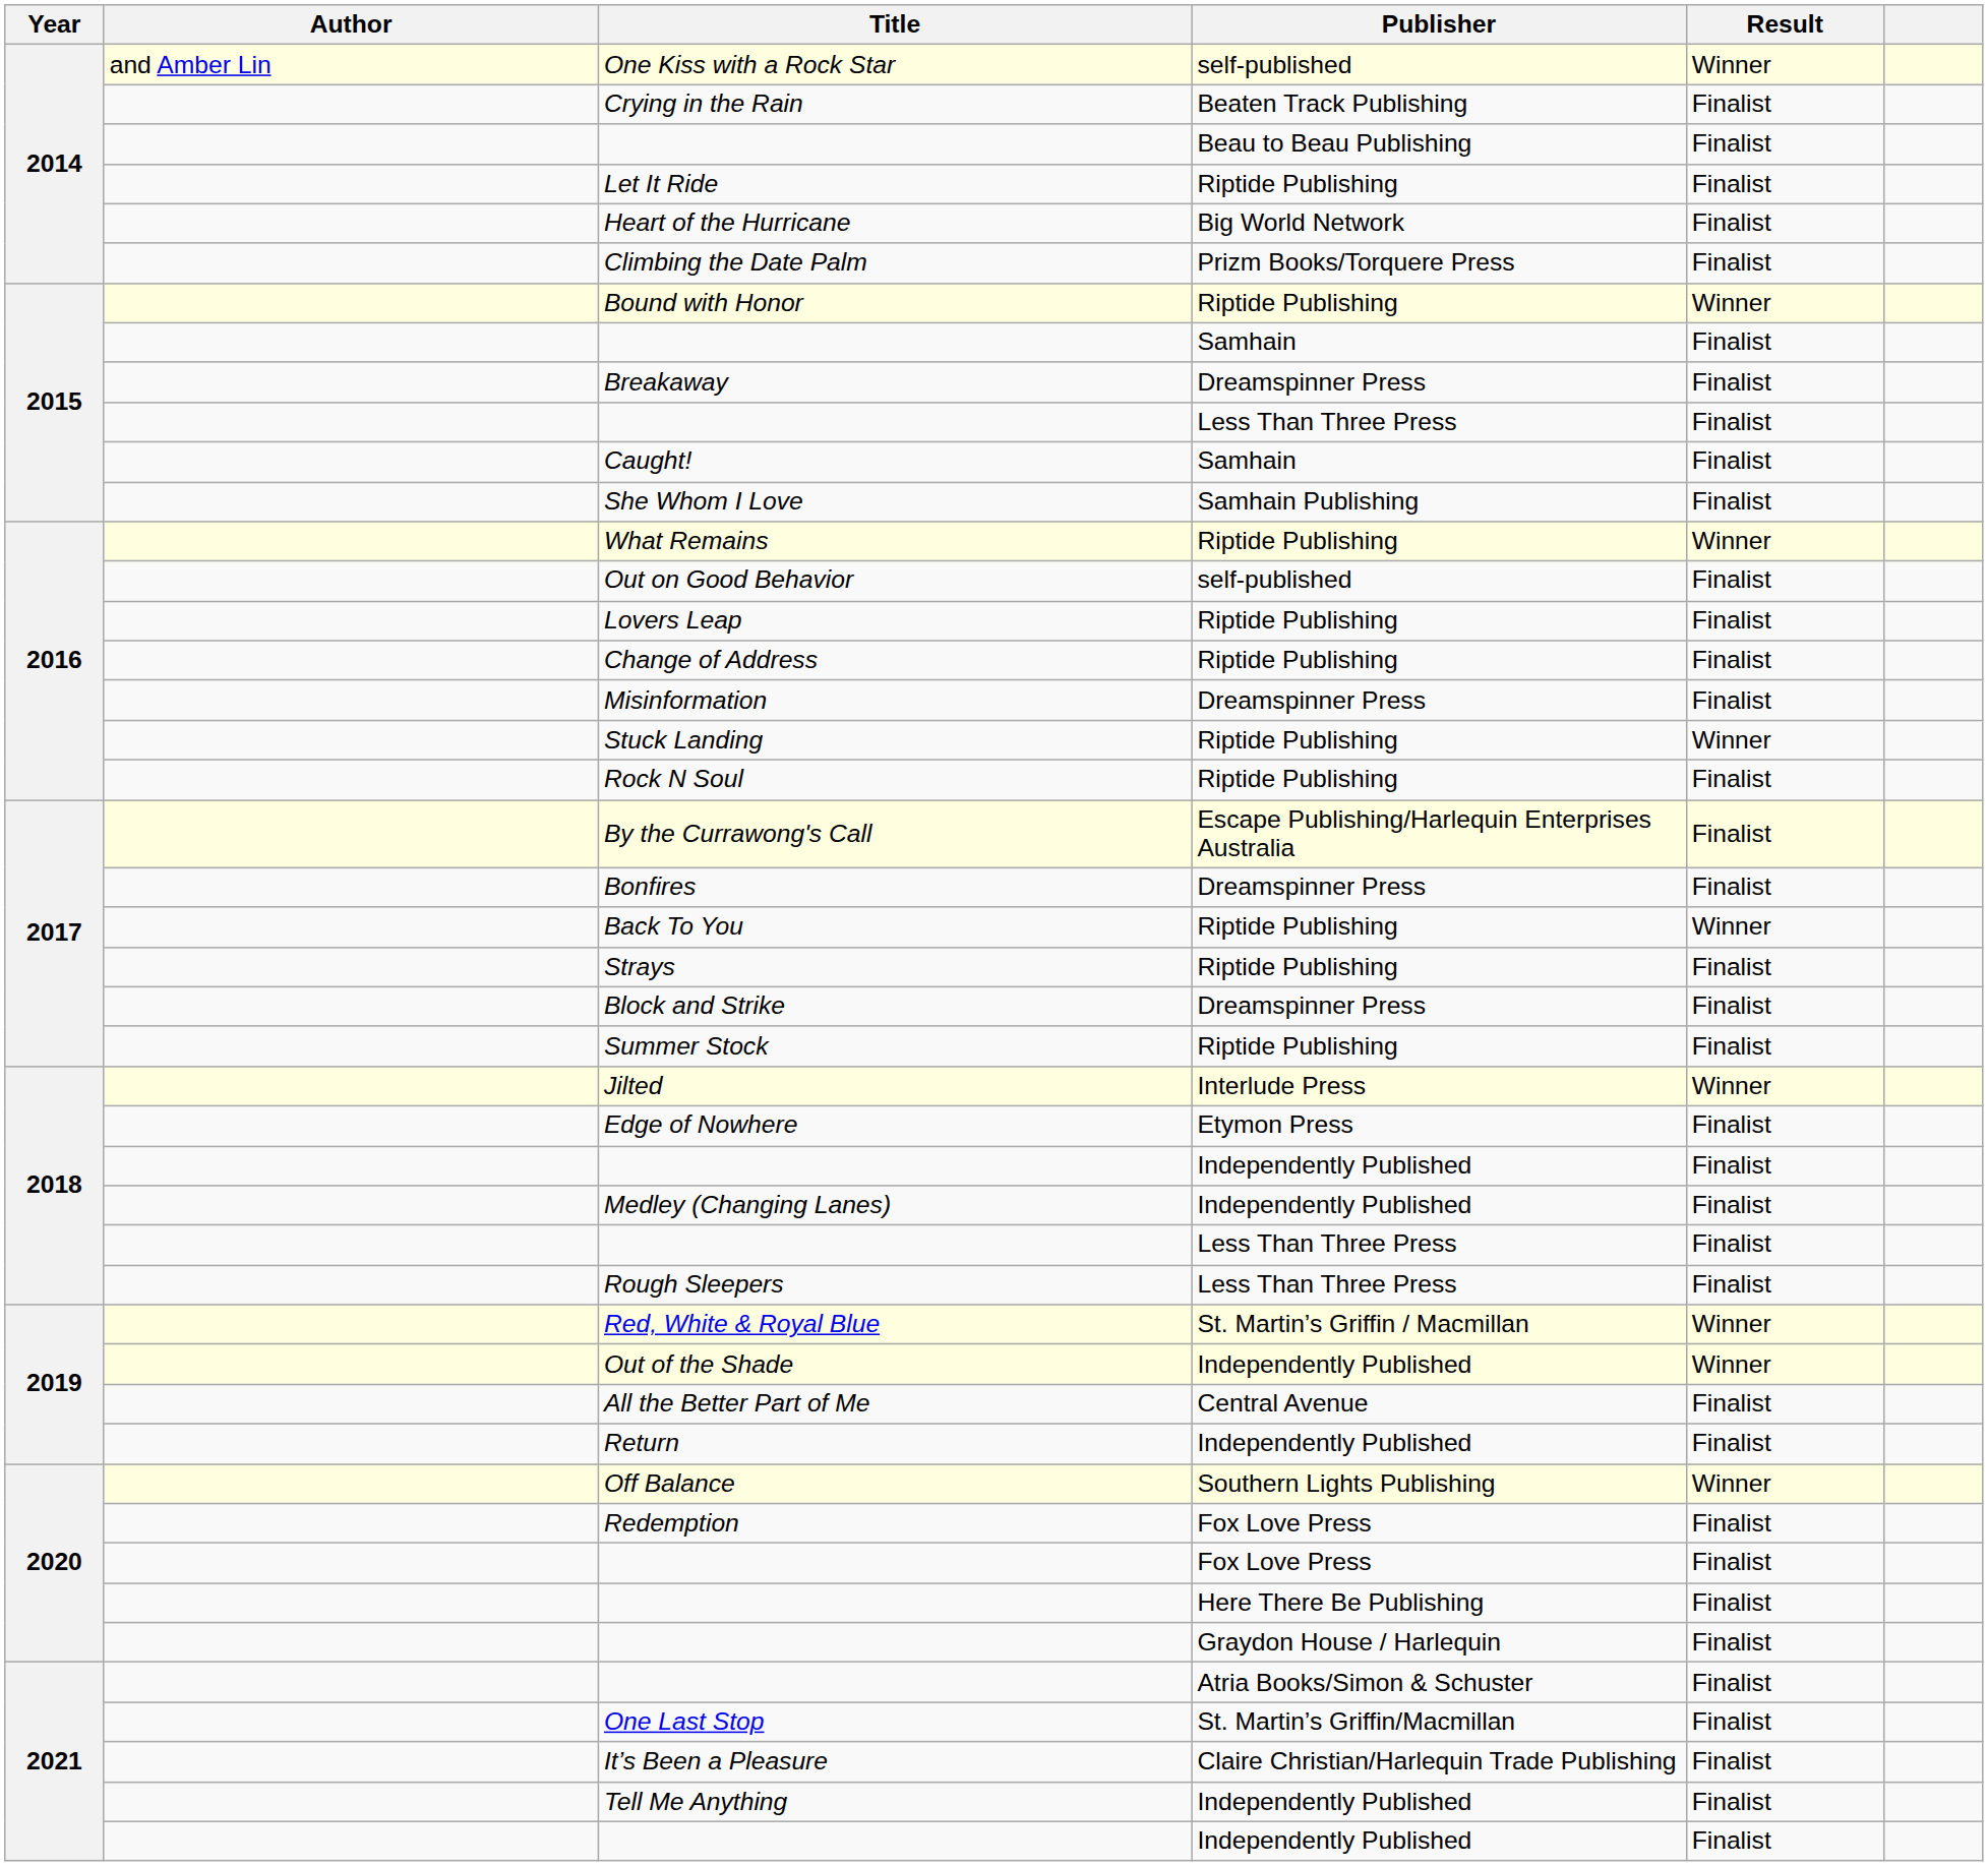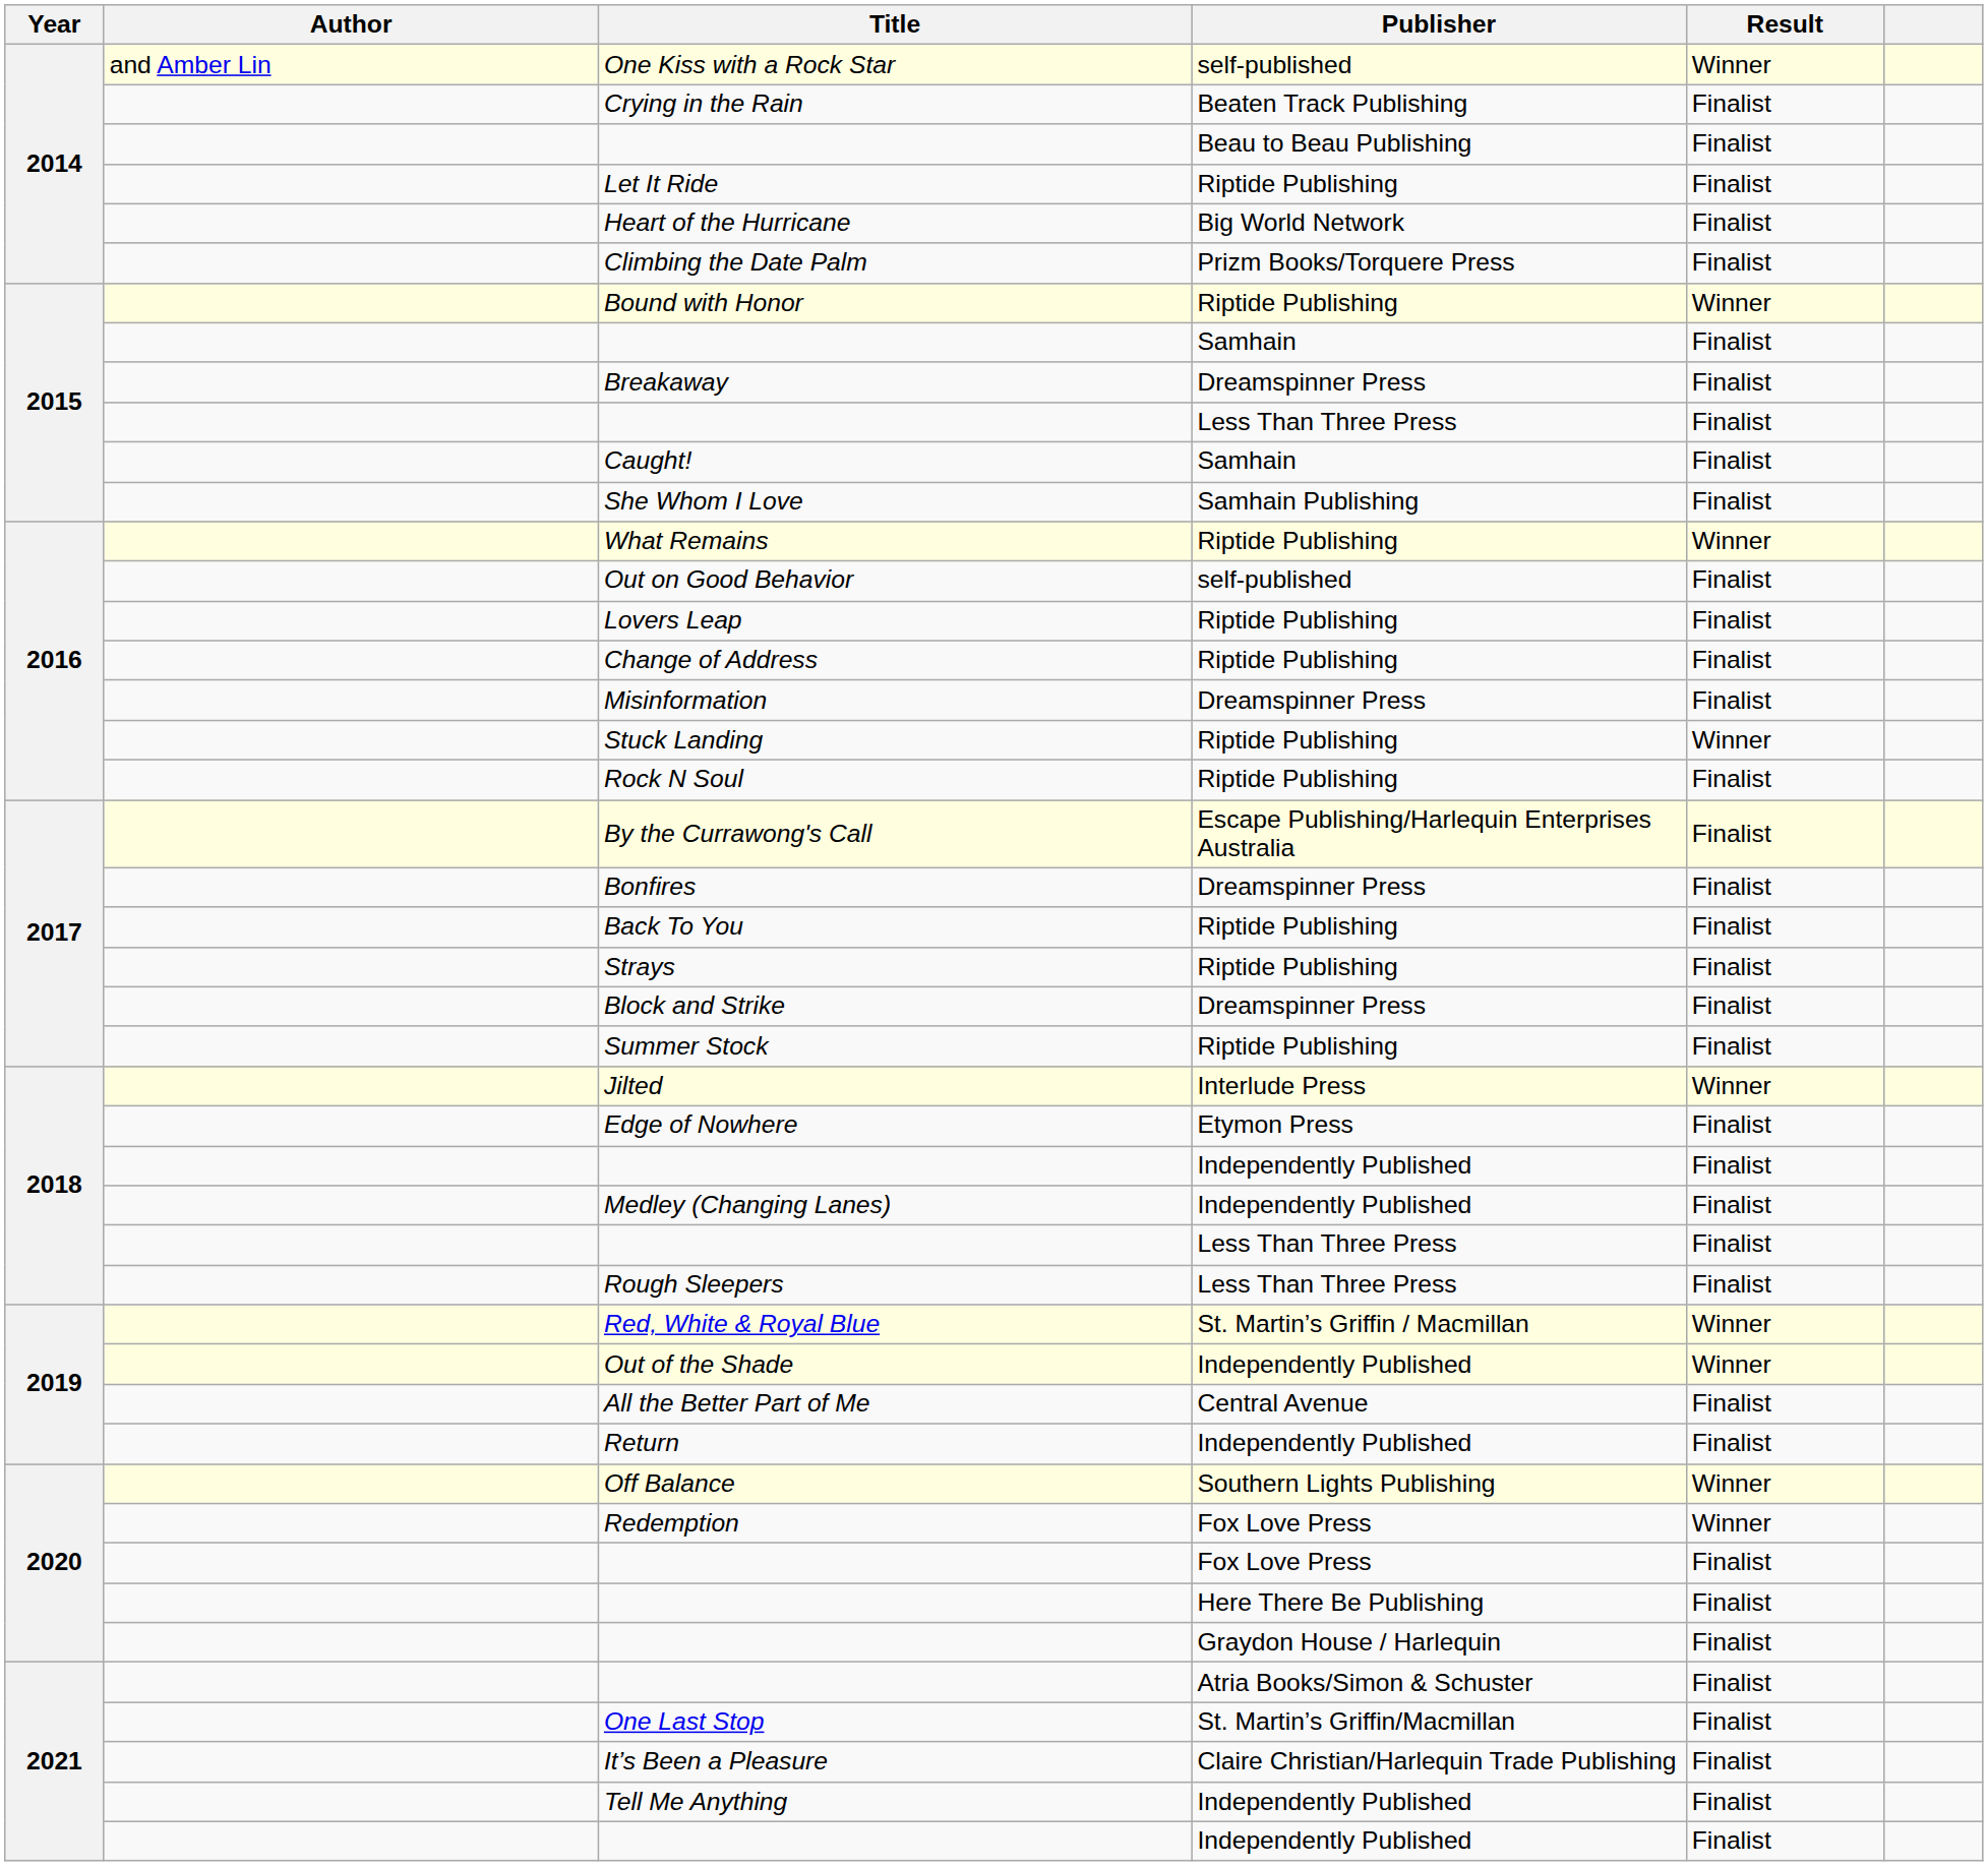 <table class="wikitable sortable mw-collapsible" style=width:100%>
 <tr>
 <th scope="col" width="5%">Year</th>
 <th scope="col" width="25%">Author</th>
 <th scope="col" width="30%">Title</th>
 <th scope="col" width="25%">Publisher</th>
 <th scope="col" width="10%">Result</th>
 <th scope="col" width="5%"></th>
 </tr>
 <tr style=background:lightyellow>
 <th rowspan="6">2014</th>
 <td> and <a href='#'>Amber Lin</a></td>
 <td><em>One Kiss with a Rock Star</em></td>
 <td>self-published</td>
 <td>Winner</td>
 <td></td>
 </tr>
 <tr>
 <td></td>
 <td><em>Crying in the Rain</em></td>
 <td>Beaten Track Publishing</td>
 <td>Finalist</td>
 <td></td>
 </tr>
 <tr>
 <td></td>
 <td></td>
 <td>Beau to Beau Publishing</td>
 <td>Finalist</td>
 <td></td>
 </tr>
 <tr>
 <td></td>
 <td><em>Let It Ride</em></td>
 <td>Riptide Publishing</td>
 <td>Finalist</td>
 <td></td>
 </tr>
 <tr>
 <td></td>
 <td><em>Heart of the Hurricane</em></td>
 <td>Big World Network</td>
 <td>Finalist</td>
 <td></td>
 </tr>
 <tr>
 <td></td>
 <td><em>Climbing the Date Palm</em></td>
 <td>Prizm Books/Torquere Press</td>
 <td>Finalist</td>
 <td></td>
 </tr>
 <tr style=background:lightyellow>
 <th rowspan="6">2015</th>
 <td></td>
 <td><em>Bound with Honor</em></td>
 <td>Riptide Publishing</td>
 <td>Winner</td>
 <td></td>
 </tr>
 <tr>
 <td></td>
 <td><em></em></td>
 <td>Samhain</td>
 <td>Finalist</td>
 <td></td>
 </tr>
 <tr>
 <td></td>
 <td><em>Breakaway</em></td>
 <td>Dreamspinner Press</td>
 <td>Finalist</td>
 <td></td>
 </tr>
 <tr>
 <td></td>
 <td><em></em></td>
 <td>Less Than Three Press</td>
 <td>Finalist</td>
 <td></td>
 </tr>
 <tr>
 <td></td>
 <td><em>Caught!</em></td>
 <td>Samhain</td>
 <td>Finalist</td>
 <td></td>
 </tr>
 <tr>
 <td></td>
 <td><em>She Whom I Love</em></td>
 <td>Samhain Publishing</td>
 <td>Finalist</td>
 <td></td>
 </tr>
 <tr style=background:lightyellow>
 <th rowspan="7">2016</th>
 <td></td>
 <td><em>What Remains</em></td>
 <td>Riptide Publishing</td>
 <td>Winner</td>
 <td></td>
 </tr>
 <tr>
 <td></td>
 <td><em>Out on Good Behavior</em></td>
 <td>self-published</td>
 <td>Finalist</td>
 <td></td>
 </tr>
 <tr>
 <td></td>
 <td><em>Lovers Leap</em></td>
 <td>Riptide Publishing</td>
 <td>Finalist</td>
 <td></td>
 </tr>
 <tr>
 <td></td>
 <td><em>Change of Address</em></td>
 <td>Riptide Publishing</td>
 <td>Finalist</td>
 <td></td>
 </tr>
 <tr>
 <td></td>
 <td><em>Misinformation</em></td>
 <td>Dreamspinner Press</td>
 <td>Finalist</td>
 <td></td>
 </tr>
 <tr>
 <td></td>
 <td><em>Stuck Landing</em></td>
 <td>Riptide Publishing</td>
 <td>Winner</td>
 <td></td>
 </tr>
 <tr>
 <td></td>
 <td><em>Rock N Soul</em></td>
 <td>Riptide Publishing</td>
 <td>Finalist</td>
 <td></td>
 </tr>
 <tr style=background:lightyellow>
 <th rowspan="6">2017</th>
 <td></td>
 <td><em>By the Currawong's Call</em></td>
 <td>Escape Publishing/Harlequin Enterprises Australia</td>
 <td>Finalist</td>
 <td></td>
 </tr>
 <tr>
 <td></td>
 <td><em>Bonfires</em></td>
 <td>Dreamspinner Press</td>
 <td>Finalist</td>
 <td></td>
 </tr>
 <tr>
 <td></td>
 <td><em>Back To You</em></td>
 <td>Riptide Publishing</td>
-<td>Winner</td>
+<td>Finalist</td>
 <td></td>
 </tr>
 <tr>
 <td></td>
 <td><em>Strays</em></td>
 <td>Riptide Publishing</td>
 <td>Finalist</td>
 <td></td>
 </tr>
 <tr>
 <td></td>
 <td><em>Block and Strike</em></td>
 <td>Dreamspinner Press</td>
 <td>Finalist</td>
 <td></td>
 </tr>
 <tr>
 <td></td>
 <td><em>Summer Stock</em></td>
 <td>Riptide Publishing</td>
 <td>Finalist</td>
 <td></td>
 </tr>
 <tr style=background:lightyellow>
 <th rowspan="6">2018</th>
 <td></td>
 <td><em>Jilted</em></td>
 <td>Interlude Press</td>
 <td>Winner</td>
 <td></td>
 </tr>
 <tr>
 <td></td>
 <td><em>Edge of Nowhere</em></td>
 <td>Etymon Press</td>
 <td>Finalist</td>
 <td></td>
 </tr>
 <tr>
 <td></td>
 <td></td>
 <td>Independently Published</td>
 <td>Finalist</td>
 <td></td>
 </tr>
 <tr>
 <td></td>
 <td><em>Medley (Changing Lanes)</em></td>
 <td>Independently Published</td>
 <td>Finalist</td>
 <td></td>
 </tr>
 <tr>
 <td></td>
 <td></td>
 <td>Less Than Three Press</td>
 <td>Finalist</td>
 <td></td>
 </tr>
 <tr>
 <td></td>
 <td><em>Rough Sleepers</em></td>
 <td>Less Than Three Press</td>
 <td>Finalist</td>
 <td></td>
 </tr>
 <tr style=background:lightyellow>
 <th rowspan="4">2019</th>
 <td></td>
 <td><em><a href='#'>Red, White & Royal Blue</a></em></td>
 <td>St. Martin’s Griffin / Macmillan</td>
 <td>Winner</td>
 <td></td>
 </tr>
 <tr style=background:lightyellow>
 <td></td>
 <td><em>Out of the Shade</em></td>
 <td>Independently Published</td>
 <td>Winner</td>
 <td></td>
 </tr>
 <tr>
 <td></td>
 <td><em>All the Better Part of Me</em></td>
 <td>Central Avenue</td>
 <td>Finalist</td>
 <td></td>
 </tr>
 <tr>
 <td></td>
 <td><em>Return</em></td>
 <td>Independently Published</td>
 <td>Finalist</td>
 <td></td>
 </tr>
 <tr style=background:lightyellow>
 <th rowspan="5">2020</th>
 <td></td>
 <td><em>Off Balance</em></td>
 <td>Southern Lights Publishing</td>
 <td>Winner</td>
 <td></td>
 </tr>
 <tr>
 <td></td>
 <td><em>Redemption</em></td>
 <td>Fox Love Press</td>
-<td>Finalist</td>
+<td>Winner</td>
 <td></td>
 </tr>
 <tr>
 <td></td>
 <td></td>
 <td>Fox Love Press</td>
 <td>Finalist</td>
 <td></td>
 </tr>
 <tr>
 <td></td>
 <td></td>
 <td>Here There Be Publishing</td>
 <td>Finalist</td>
 <td></td>
 </tr>
 <tr>
 <td></td>
 <td></td>
 <td>Graydon House / Harlequin</td>
 <td>Finalist</td>
 <td></td>
 </tr>
 <tr>
 <th rowspan="5">2021</th>
 <td></td>
 <td><em></em></td>
 <td>Atria Books/Simon & Schuster</td>
 <td>Finalist</td>
 <td></td>
 </tr>
 <tr>
 <td></td>
 <td><em><a href='#'>One Last Stop</a></em></td>
 <td>St. Martin’s Griffin/Macmillan</td>
 <td>Finalist</td>
 <td></td>
 </tr>
 <tr>
 <td></td>
 <td><em>It’s Been a Pleasure</em></td>
 <td>Claire Christian/Harlequin Trade Publishing</td>
 <td>Finalist</td>
 <td></td>
 </tr>
 <tr>
 <td></td>
 <td><em>Tell Me Anything</em></td>
 <td>Independently Published</td>
 <td>Finalist</td>
 <td></td>
 </tr>
 <tr>
 <td></td>
 <td><em></em></td>
 <td>Independently Published</td>
 <td>Finalist</td>
 <td></td>
 </tr>
 </table>
